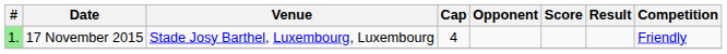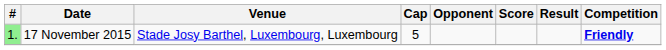 <table class="wikitable collapsed">
 <tr>
 <th>#</th>
 <th>Date</th>
 <th>Venue</th>
 <th>Cap</th>
 <th>Opponent</th>
 <th>Score</th>
 <th>Result</th>
 <th>Competition</th>
 </tr>
 <tr>
 <td style="background: lightgreen;">1.</td>
 <td>17 November 2015</td>
 <td><a href='#'>Stade Josy Barthel</a>, <a href='#'>Luxembourg</a>, Luxembourg</td>
-<td align=center>4</td>
+<td align=center>5</td>
 <td></td>
 <td></td>
 <td></td>
-<td><a href='#'>Friendly</a></td>
+<td><strong><a href='#'>Friendly</a></strong></td>
 </tr>
 <tr>
 </tr>
 </table>
